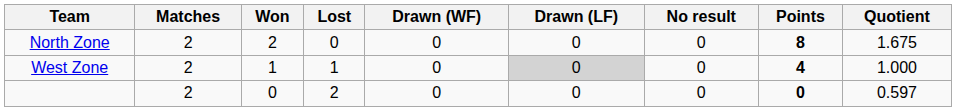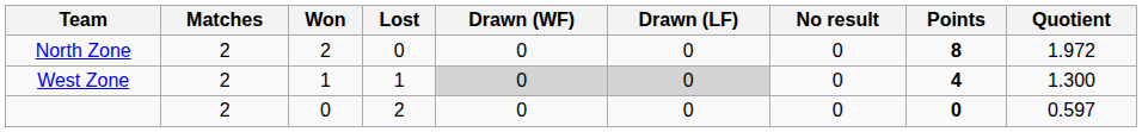 <table class="wikitable sortable" style="text-align: center; width:75%">
 <tr>
 <th>Team</th>
 <th>Matches</th>
 <th>Won</th>
 <th>Lost</th>
 <th>Drawn (WF)</th>
 <th>Drawn (LF)</th>
 <th>No result</th>
 <th>Points</th>
 <th>Quotient</th>
 </tr>
 <tr -bgcolor="#ccffcc">
 <td><a href='#'>North Zone</a></td>
 <td>2</td>
 <td>2</td>
 <td>0</td>
 <td>0</td>
 <td>0</td>
 <td>0</td>
 <td><strong>8</strong></td>
-<td>1.675</td>
+<td>1.972</td>
 </tr>
 <tr>
 <td><a href='#'>West Zone</a></td>
 <td>2</td>
 <td>1</td>
 <td>1</td>
-<td>0</td>
+<td style="background: lightgrey;">0</td>
 <td style="background: lightgrey;">0</td>
 <td>0</td>
 <td><strong>4</strong></td>
-<td>1.000</td>
+<td>1.300</td>
 </tr>
 <tr>
 <td></td>
 <td>2</td>
 <td>0</td>
 <td>2</td>
 <td>0</td>
 <td>0</td>
 <td>0</td>
 <td><strong>0</strong></td>
 <td>0.597</td>
 </tr>
 <tr>
 </tr>
 </table>
